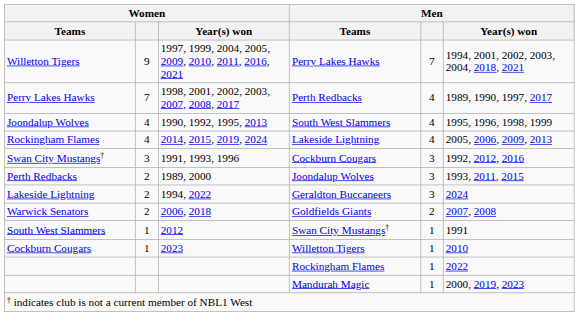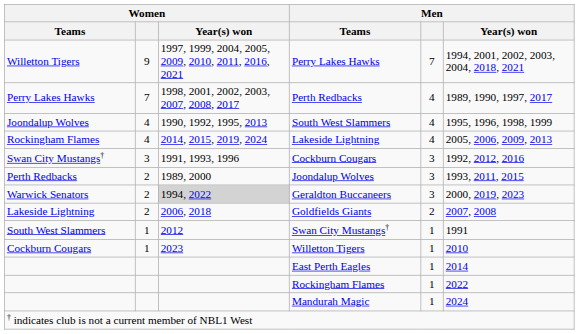 <table class="wikitable">
 <tr>
 <th colspan="3">Women</th>
 <th colspan="3">Men</th>
 </tr>
 <tr>
 <th width="180">Teams</th>
 <th width="25"></th>
 <th width="180">Year(s) won</th>
 <th width="180">Teams</th>
 <th width="25"></th>
 <th width="180">Year(s) won</th>
 </tr>
 <tr>
 <td><a href='#'>Willetton Tigers</a></td>
 <td align="center">9</td>
 <td>1997, 1999, 2004, 2005, <a href='#'>2009</a>, <a href='#'>2010</a>, <a href='#'>2011</a>, <a href='#'>2016</a>, <a href='#'>2021</a></td>
 <td><a href='#'>Perry Lakes Hawks</a></td>
 <td align="center">7</td>
 <td>1994, 2001, 2002, 2003, 2004, <a href='#'>2018</a>, <a href='#'>2021</a></td>
 </tr>
 <tr>
 <td><a href='#'>Perry Lakes Hawks</a></td>
 <td align="center">7</td>
 <td>1998, 2001, 2002, 2003, <a href='#'>2007</a>, <a href='#'>2008</a>, <a href='#'>2017</a></td>
 <td><a href='#'>Perth Redbacks</a></td>
 <td align="center">4</td>
 <td>1989, 1990, 1997, <a href='#'>2017</a></td>
 </tr>
 <tr>
 <td><a href='#'>Joondalup Wolves</a></td>
 <td align="center">4</td>
 <td>1990, 1992, 1995, <a href='#'>2013</a></td>
 <td><a href='#'>South West Slammers</a></td>
 <td align="center">4</td>
 <td>1995, 1996, 1998, 1999</td>
 </tr>
 <tr>
 <td><a href='#'>Rockingham Flames</a></td>
 <td align="center">4</td>
 <td><a href='#'>2014</a>, <a href='#'>2015</a>, <a href='#'>2019</a>, <a href='#'>2024</a></td>
 <td><a href='#'>Lakeside Lightning</a></td>
 <td align="center">4</td>
 <td>2005, <a href='#'>2006</a>, <a href='#'>2009</a>, <a href='#'>2013</a></td>
 </tr>
 <tr>
 <td><a href='#'>Swan City Mustangs</a><small><sup>†</sup></small></td>
 <td align="center">3</td>
 <td>1991, 1993, 1996</td>
 <td><a href='#'>Cockburn Cougars</a></td>
 <td align="center">3</td>
 <td>1992, <a href='#'>2012</a>, <a href='#'>2016</a></td>
 </tr>
 <tr>
 <td><a href='#'>Perth Redbacks</a></td>
 <td align="center">2</td>
 <td>1989, 2000</td>
 <td><a href='#'>Joondalup Wolves</a></td>
 <td align="center">3</td>
 <td>1993, <a href='#'>2011</a>, <a href='#'>2015</a></td>
 </tr>
 <tr>
-<td><a href='#'>Lakeside Lightning</a></td>
+<td><a href='#'>Warwick Senators</a></td>
 <td align="center">2</td>
-<td>1994, <a href='#'>2022</a></td>
+<td style="background: lightgrey;">1994, <a href='#'>2022</a></td>
 <td><a href='#'>Geraldton Buccaneers</a></td>
 <td align="center">3</td>
-<td><a href='#'>2024</a></td>
+<td>2000, <a href='#'>2019</a>, <a href='#'>2023</a></td>
 </tr>
 <tr>
-<td><a href='#'>Warwick Senators</a></td>
+<td><a href='#'>Lakeside Lightning</a></td>
 <td align="center">2</td>
 <td><a href='#'>2006</a>, <a href='#'>2018</a></td>
 <td><a href='#'>Goldfields Giants</a></td>
 <td align="center">2</td>
 <td><a href='#'>2007</a>, <a href='#'>2008</a></td>
 </tr>
 <tr>
 <td><a href='#'>South West Slammers</a></td>
 <td align="center">1</td>
 <td><a href='#'>2012</a></td>
 <td><a href='#'>Swan City Mustangs</a><small><sup>†</sup></small></td>
 <td align="center">1</td>
 <td>1991</td>
 </tr>
 <tr>
 <td><a href='#'>Cockburn Cougars</a></td>
 <td align="center">1</td>
 <td><a href='#'>2023</a></td>
 <td><a href='#'>Willetton Tigers</a></td>
 <td align="center">1</td>
 <td><a href='#'>2010</a></td>
 </tr>
 <tr>
 <td></td>
 <td align="center"></td>
 <td></td>
+<td><a href='#'>East Perth Eagles</a></td>
+<td align="center">1</td>
+<td><a href='#'>2014</a></td>
+</tr>
+<tr>
+<td></td>
+<td align="center"></td>
+<td></td>
 <td><a href='#'>Rockingham Flames</a></td>
 <td align="center">1</td>
 <td><a href='#'>2022</a></td>
 </tr>
 <tr>
 <td></td>
 <td align="center"></td>
 <td></td>
 <td><a href='#'>Mandurah Magic</a></td>
 <td align="center">1</td>
-<td>2000, <a href='#'>2019</a>, <a href='#'>2023</a></td>
+<td><a href='#'>2024</a></td>
 </tr>
 <tr>
 <td colspan=6><small><sup>†</sup></small> indicates club is not a current member of NBL1 West</td>
 </tr>
 </table>
